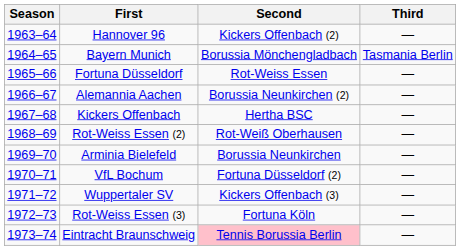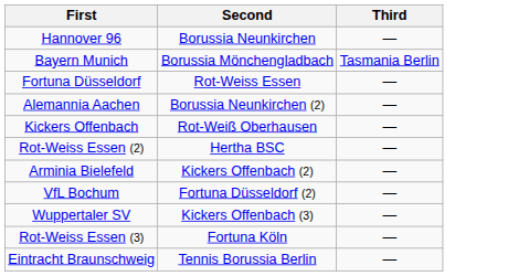 <table class="wikitable">
 <tr>
-<th>Season</th>
 <th>First</th>
 <th>Second</th>
 <th>Third</th>
 </tr>
 <tr align="center">
-<td><a href='#'>1963–64</a></td>
 <td><a href='#'>Hannover 96</a></td>
-<td><a href='#'>Kickers Offenbach</a> <small>(2)</small></td>
+<td><a href='#'>Borussia Neunkirchen</a></td>
 <td>—</td>
 </tr>
 <tr align="center">
-<td><a href='#'>1964–65</a></td>
 <td><a href='#'>Bayern Munich</a></td>
 <td><a href='#'>Borussia Mönchengladbach</a></td>
 <td><a href='#'>Tasmania Berlin</a></td>
 </tr>
 <tr align="center">
-<td><a href='#'>1965–66</a></td>
 <td><a href='#'>Fortuna Düsseldorf</a></td>
 <td><a href='#'>Rot-Weiss Essen</a></td>
 <td>—</td>
 </tr>
 <tr align="center">
-<td><a href='#'>1966–67</a></td>
 <td><a href='#'>Alemannia Aachen</a></td>
 <td><a href='#'>Borussia Neunkirchen</a> <small>(2)</small></td>
 <td>—</td>
 </tr>
 <tr align="center">
-<td><a href='#'>1967–68</a></td>
 <td><a href='#'>Kickers Offenbach</a></td>
+<td><a href='#'>Rot-Weiß Oberhausen</a></td>
+<td>—</td>
+</tr>
+<tr align="center">
+<td><a href='#'>Rot-Weiss Essen</a> <small>(2)</small></td>
 <td><a href='#'>Hertha BSC</a></td>
 <td>—</td>
 </tr>
 <tr align="center">
-<td><a href='#'>1968–69</a></td>
-<td><a href='#'>Rot-Weiss Essen</a> <small>(2)</small></td>
-<td><a href='#'>Rot-Weiß Oberhausen</a></td>
+<td><a href='#'>Arminia Bielefeld</a></td>
+<td><a href='#'>Kickers Offenbach</a> <small>(2)</small></td>
 <td>—</td>
 </tr>
 <tr align="center">
-<td><a href='#'>1969–70</a></td>
-<td><a href='#'>Arminia Bielefeld</a></td>
-<td><a href='#'>Borussia Neunkirchen</a></td>
-<td>—</td>
-</tr>
-<tr align="center">
-<td><a href='#'>1970–71</a></td>
 <td><a href='#'>VfL Bochum</a></td>
 <td><a href='#'>Fortuna Düsseldorf</a> <small>(2)</small></td>
 <td>—</td>
 </tr>
 <tr align="center">
-<td><a href='#'>1971–72</a></td>
 <td><a href='#'>Wuppertaler SV</a></td>
 <td><a href='#'>Kickers Offenbach</a> <small>(3)</small></td>
 <td>—</td>
 </tr>
 <tr align="center">
-<td><a href='#'>1972–73</a></td>
 <td><a href='#'>Rot-Weiss Essen</a> <small>(3)</small></td>
 <td><a href='#'>Fortuna Köln</a></td>
 <td>—</td>
 </tr>
 <tr align="center">
-<td><a href='#'>1973–74</a></td>
 <td><a href='#'>Eintracht Braunschweig</a></td>
-<td style="background: pink;"><a href='#'>Tennis Borussia Berlin</a></td>
+<td><a href='#'>Tennis Borussia Berlin</a></td>
 <td>—</td>
 </tr>
 </table>
